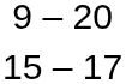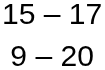 <table style="text-align:center">
 <tr>
 <th width=200></th>
 <th width=100></th>
 <th width=200></th>
 </tr>
 <tr>
+<td align=right><strong></strong></td>
+<td>15 – 17</td>
+<td align=right><strong></strong></td>
+</tr>
+<tr>
 <td align=left></td>
 <td>9 – 20</td>
 <td align=left><strong></strong></td>
 </tr>
-<tr>
-<td align=right><strong></strong></td>
-<td>15 – 17</td>
-<td align=right><strong></strong></td>
-</tr>
 </table>
